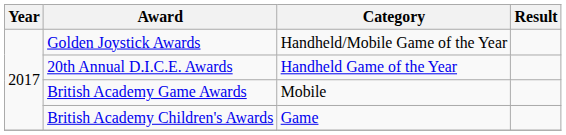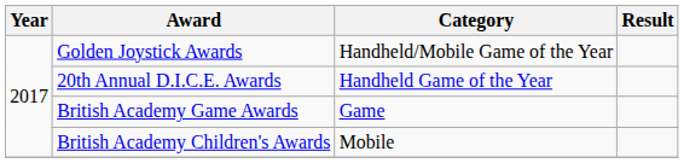 <table class="wikitable sortable">
 <tr>
 <th>Year</th>
 <th>Award</th>
 <th>Category</th>
 <th>Result</th>
 </tr>
 <tr>
 <td style="text-align:center;" rowspan="4">2017</td>
 <td><a href='#'>Golden Joystick Awards</a></td>
 <td>Handheld/Mobile Game of the Year</td>
 <td></td>
 </tr>
 <tr>
 <td><a href='#'>20th Annual D.I.C.E. Awards</a></td>
 <td><a href='#'>Handheld Game of the Year</a></td>
 <td></td>
 </tr>
 <tr>
 <td><a href='#'>British Academy Game Awards</a></td>
-<td>Mobile</td>
+<td><a href='#'>Game</a></td>
 <td></td>
 </tr>
 <tr>
 <td><a href='#'>British Academy Children's Awards</a></td>
-<td><a href='#'>Game</a></td>
+<td>Mobile</td>
 <td></td>
 </tr>
 <tr>
 </tr>
 </table>
